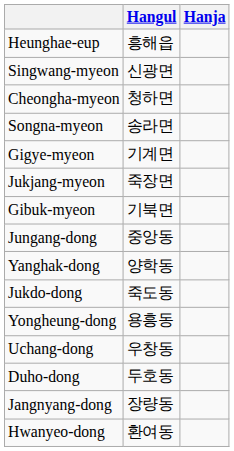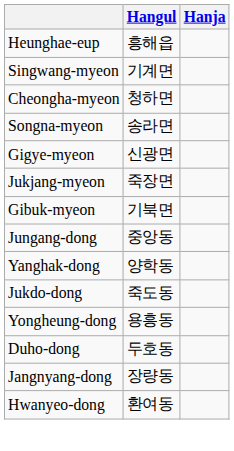 <table class="wikitable">
 <tr>
 <th></th>
 <th><a href='#'>Hangul</a></th>
 <th><a href='#'>Hanja</a></th>
 </tr>
 <tr>
 <td>Heunghae-eup</td>
 <td>흥해읍</td>
 <td></td>
 </tr>
 <tr>
 <td>Singwang-myeon</td>
-<td>신광면</td>
+<td>기계면</td>
 <td></td>
 </tr>
 <tr>
 <td>Cheongha-myeon</td>
 <td>청하면</td>
 <td></td>
 </tr>
 <tr>
 <td>Songna-myeon</td>
 <td>송라면</td>
 <td></td>
 </tr>
 <tr>
 <td>Gigye-myeon</td>
-<td>기계면</td>
+<td>신광면</td>
 <td></td>
 </tr>
 <tr>
 <td>Jukjang-myeon</td>
 <td>죽장면</td>
 <td></td>
 </tr>
 <tr>
 <td>Gibuk-myeon</td>
 <td>기북면</td>
 <td></td>
 </tr>
 <tr>
 <td>Jungang-dong</td>
 <td>중앙동</td>
 <td></td>
 </tr>
 <tr>
 <td>Yanghak-dong</td>
 <td>양학동</td>
 <td></td>
 </tr>
 <tr>
 <td>Jukdo-dong</td>
 <td>죽도동</td>
 <td></td>
 </tr>
 <tr>
 <td>Yongheung-dong</td>
 <td>용흥동</td>
 <td></td>
 </tr>
 <tr>
-<td>Uchang-dong</td>
-<td>우창동</td>
-<td></td>
-</tr>
-<tr>
 <td>Duho-dong</td>
 <td>두호동</td>
 <td></td>
 </tr>
 <tr>
 <td>Jangnyang-dong</td>
 <td>장량동</td>
 <td></td>
 </tr>
 <tr>
 <td>Hwanyeo-dong</td>
 <td>환여동</td>
 <td></td>
 </tr>
 </table>
